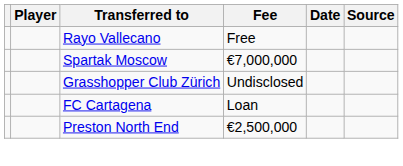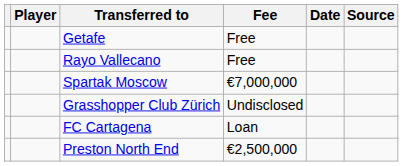 <table class="wikitable plainrowheaders sortable">
 <tr>
 <th></th>
 <th scope="col">Player</th>
 <th>Transferred to</th>
 <th style="width: 65px;">Fee</th>
 <th scope="col">Date</th>
 <th scope="col">Source</th>
+</tr>
+<tr>
+<td align="center"></td>
+<td></td>
+<td> <a href='#'>Getafe</a></td>
+<td>Free</td>
+<td></td>
+<td></td>
 </tr>
 <tr>
 <td align="center"></td>
 <td></td>
 <td> <a href='#'>Rayo Vallecano</a></td>
 <td>Free</td>
 <td></td>
 <td></td>
 </tr>
 <tr>
 <td align="center"></td>
 <td></td>
 <td> <a href='#'>Spartak Moscow</a></td>
 <td>€7,000,000</td>
 <td></td>
 <td></td>
 </tr>
 <tr>
 <td align="center"></td>
 <td></td>
 <td> <a href='#'>Grasshopper Club Zürich</a></td>
 <td>Undisclosed</td>
 <td></td>
 <td></td>
 </tr>
 <tr>
 <td align="center"></td>
 <td></td>
 <td> <a href='#'>FC Cartagena</a></td>
 <td>Loan</td>
 <td></td>
 <td></td>
 </tr>
 <tr>
 <td align="center"></td>
 <td></td>
 <td> <a href='#'>Preston North End</a></td>
 <td>€2,500,000</td>
 <td></td>
 <td></td>
 </tr>
 </table>
